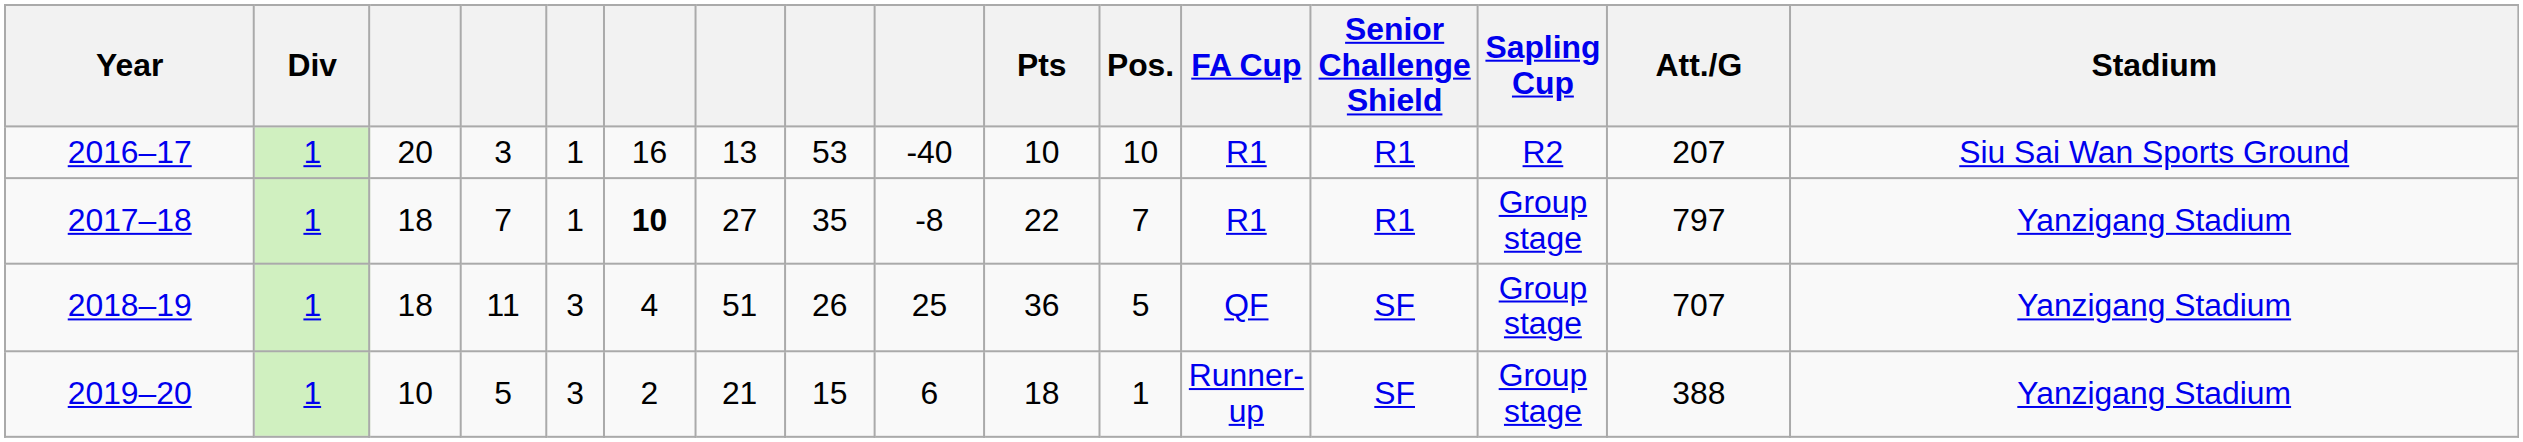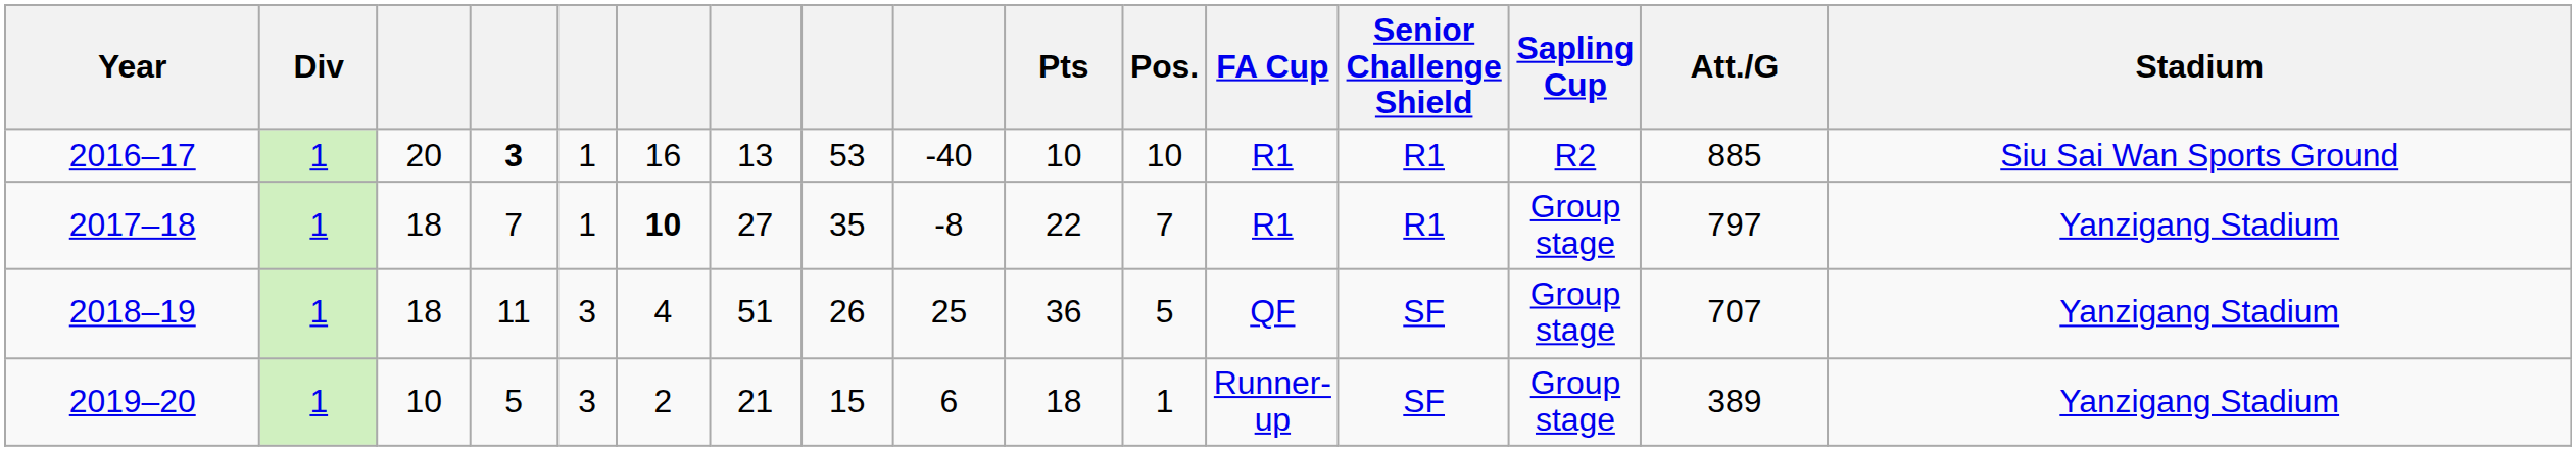 <table class="wikitable sortable" width=100% style=text-align:Center>
 <tr>
 <th>Year</th>
 <th>Div</th>
 <th></th>
 <th></th>
 <th></th>
 <th></th>
 <th></th>
 <th></th>
 <th></th>
 <th>Pts</th>
 <th width=2%>Pos.</th>
 <th width=4%><a href='#'>FA Cup</a></th>
 <th width=2%><a href='#'>Senior Challenge Shield</a></th>
 <th width=2%><a href='#'>Sapling Cup</a></th>
 <th>Att./G</th>
 <th>Stadium</th>
 </tr>
 <tr>
 <td><a href='#'>2016–17</a></td>
 <td bgcolor=#D0F0C0><a href='#'>1</a></td>
 <td>20</td>
-<td>3</td>
+<td><strong>3</strong></td>
 <td>1</td>
 <td>16</td>
 <td>13</td>
 <td>53</td>
 <td>-40</td>
 <td>10</td>
 <td>10</td>
 <td><a href='#'>R1</a></td>
 <td><a href='#'>R1</a></td>
 <td><a href='#'>R2</a></td>
-<td>207</td>
+<td>885</td>
 <td><a href='#'>Siu Sai Wan Sports Ground</a></td>
 </tr>
 <tr>
 <td><a href='#'>2017–18</a></td>
 <td bgcolor=#D0F0C0><a href='#'>1</a></td>
 <td>18</td>
 <td>7</td>
 <td>1</td>
 <td><strong>10</strong></td>
 <td>27</td>
 <td>35</td>
 <td>-8</td>
 <td>22</td>
 <td>7</td>
 <td><a href='#'>R1</a></td>
 <td><a href='#'>R1</a></td>
 <td><a href='#'>Group stage</a></td>
 <td>797</td>
 <td><a href='#'>Yanzigang Stadium</a></td>
 </tr>
 <tr>
 <td><a href='#'>2018–19</a></td>
 <td bgcolor=#D0F0C0><a href='#'>1</a></td>
 <td>18</td>
 <td>11</td>
 <td>3</td>
 <td>4</td>
 <td>51</td>
 <td>26</td>
 <td>25</td>
 <td>36</td>
 <td>5</td>
 <td><a href='#'>QF</a></td>
 <td><a href='#'>SF</a></td>
 <td><a href='#'>Group stage</a></td>
 <td>707</td>
 <td><a href='#'>Yanzigang Stadium</a></td>
 </tr>
 <tr>
 <td><a href='#'>2019–20</a></td>
 <td bgcolor=#D0F0C0><a href='#'>1</a></td>
 <td>10</td>
 <td>5</td>
 <td>3</td>
 <td>2</td>
 <td>21</td>
 <td>15</td>
 <td>6</td>
 <td>18</td>
 <td>1</td>
 <td><a href='#'>Runner-up</a></td>
 <td><a href='#'>SF</a></td>
 <td><a href='#'>Group stage</a></td>
-<td>388</td>
+<td>389</td>
 <td><a href='#'>Yanzigang Stadium</a></td>
 </tr>
 </table>
